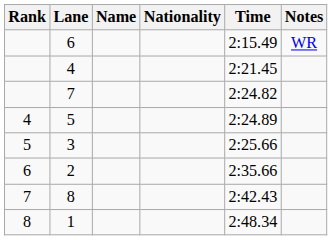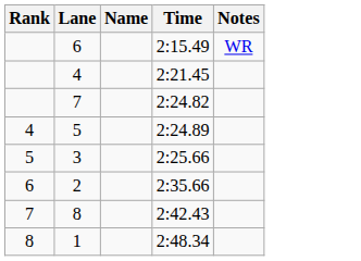 <table class="wikitable sortable" style="text-align:center">
 <tr>
 <th>Rank</th>
 <th>Lane</th>
 <th>Name</th>
-<th>Nationality</th>
 <th>Time</th>
 <th>Notes</th>
 </tr>
 <tr>
 <td></td>
 <td>6</td>
-<td align=left></td>
 <td align=left></td>
 <td>2:15.49</td>
 <td><a href='#'>WR</a></td>
 </tr>
 <tr>
 <td></td>
 <td>4</td>
 <td align=left></td>
-<td align=left></td>
 <td>2:21.45</td>
 <td></td>
 </tr>
 <tr>
 <td></td>
 <td>7</td>
-<td align=left></td>
 <td align=left></td>
 <td>2:24.82</td>
 <td></td>
 </tr>
 <tr>
 <td>4</td>
 <td>5</td>
 <td align=left></td>
-<td align=left></td>
 <td>2:24.89</td>
 <td></td>
 </tr>
 <tr>
 <td>5</td>
 <td>3</td>
-<td align=left></td>
 <td align=left></td>
 <td>2:25.66</td>
 <td></td>
 </tr>
 <tr>
 <td>6</td>
 <td>2</td>
 <td align=left></td>
-<td align=left></td>
 <td>2:35.66</td>
 <td></td>
 </tr>
 <tr>
 <td>7</td>
 <td>8</td>
-<td align=left></td>
 <td align=left></td>
 <td>2:42.43</td>
 <td></td>
 </tr>
 <tr>
 <td>8</td>
 <td>1</td>
 <td align=left></td>
-<td align=left></td>
 <td>2:48.34</td>
 <td></td>
 </tr>
 </table>
